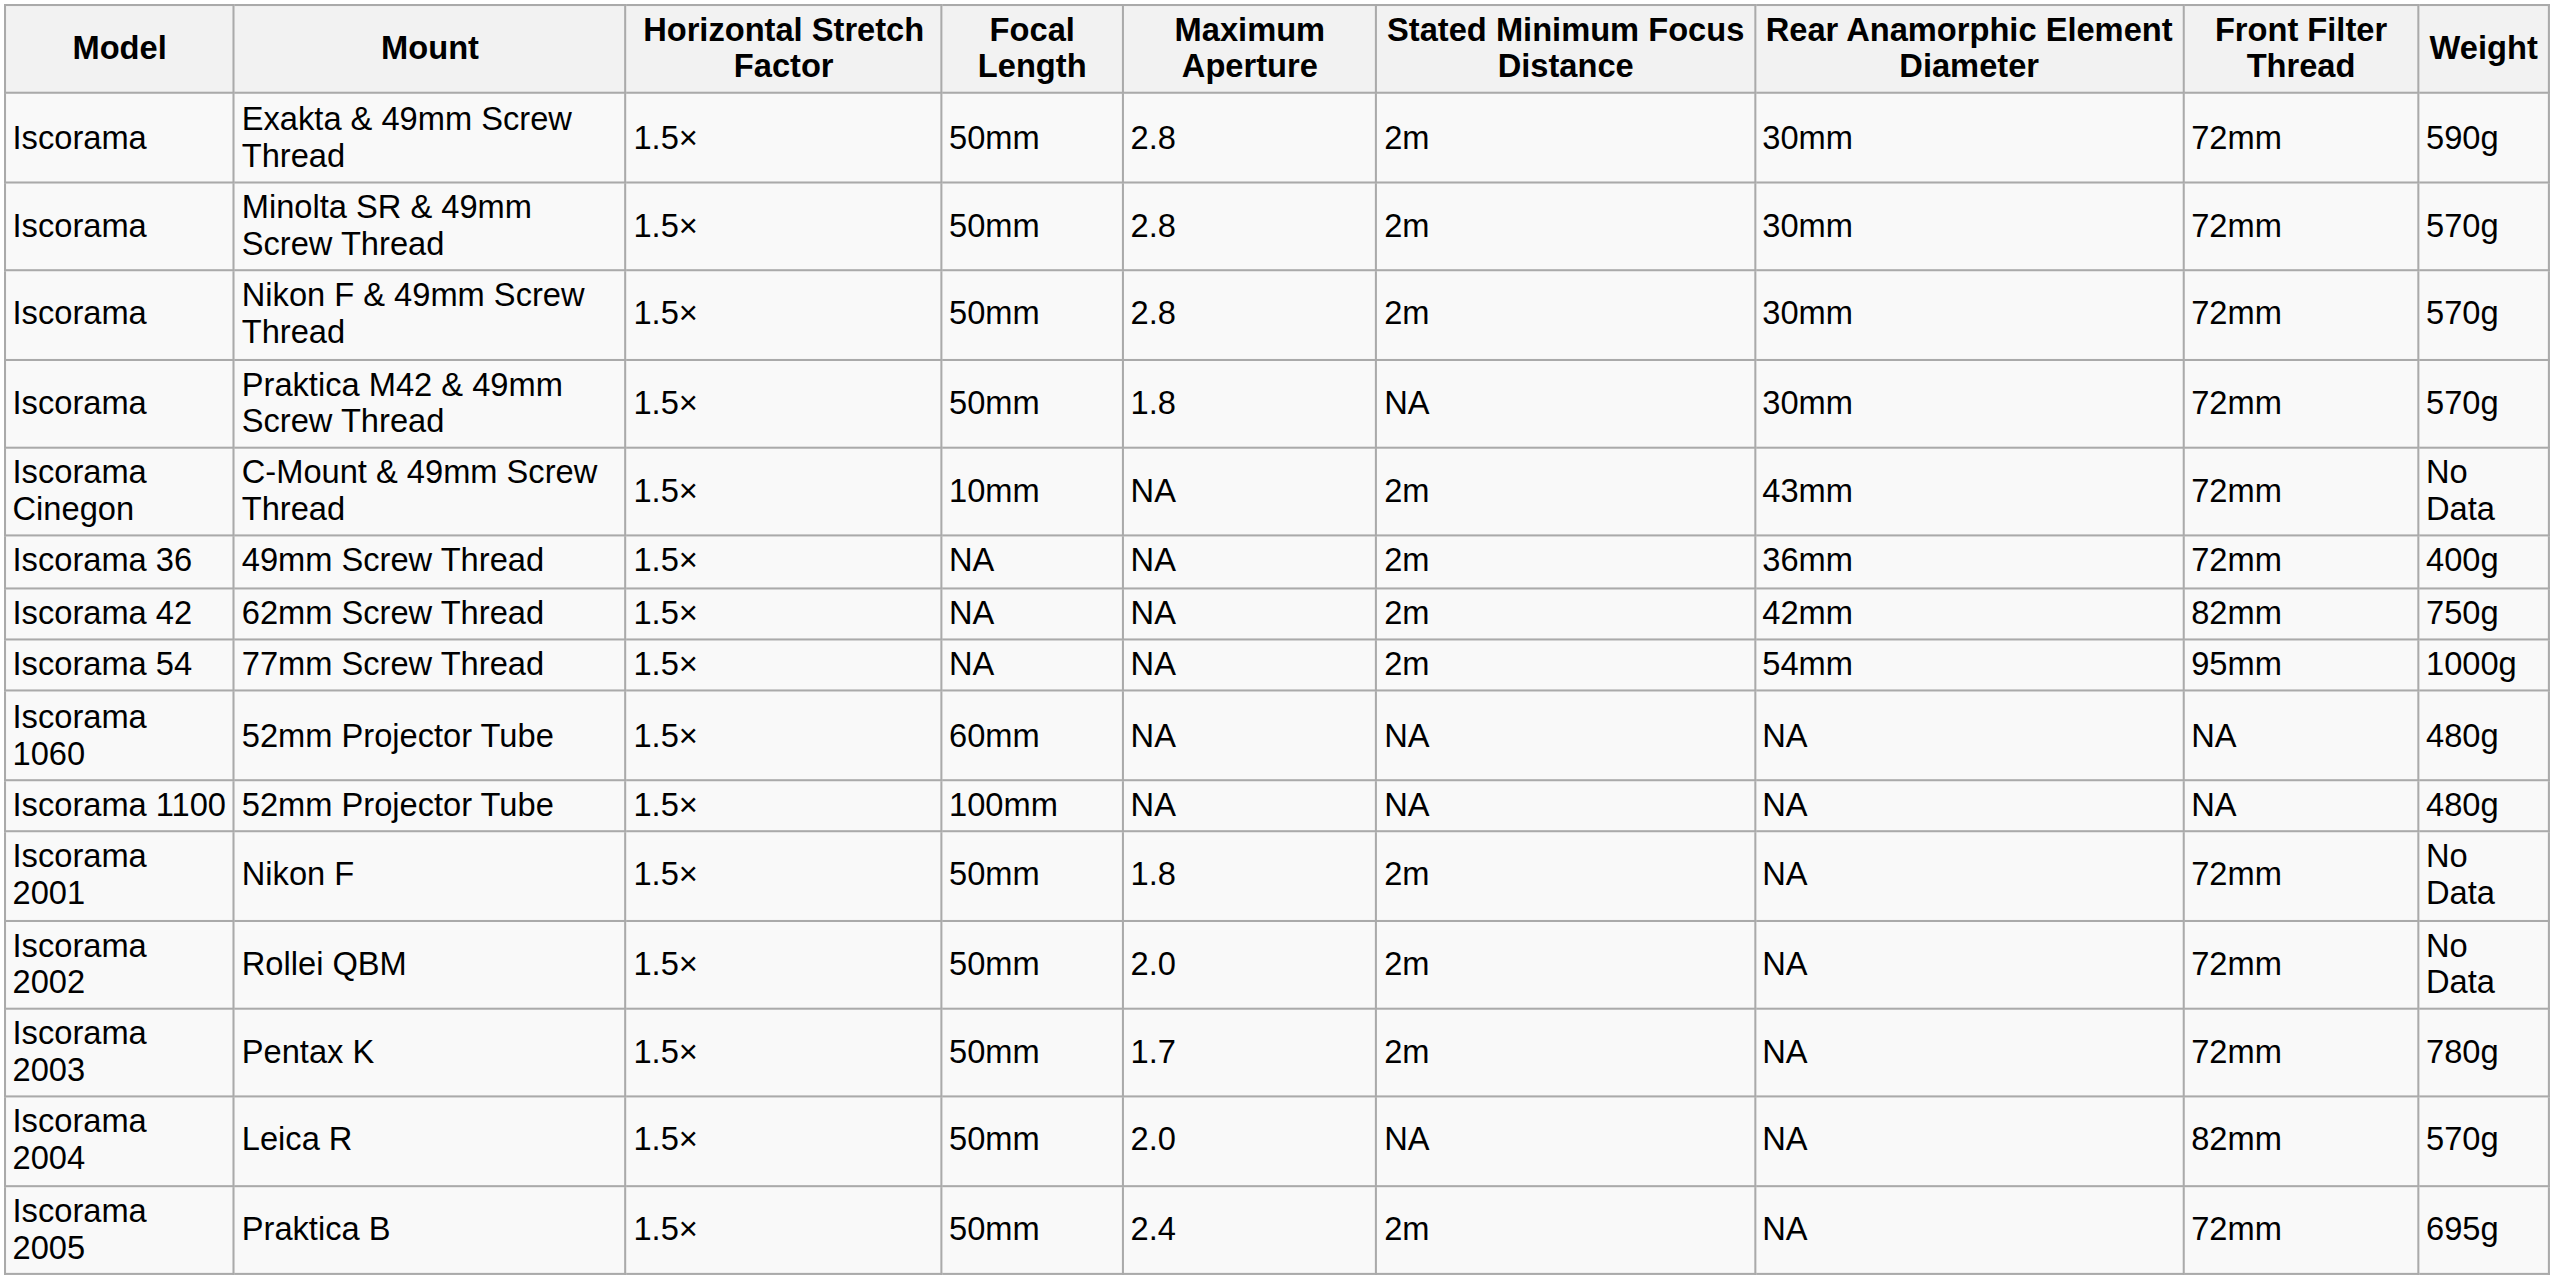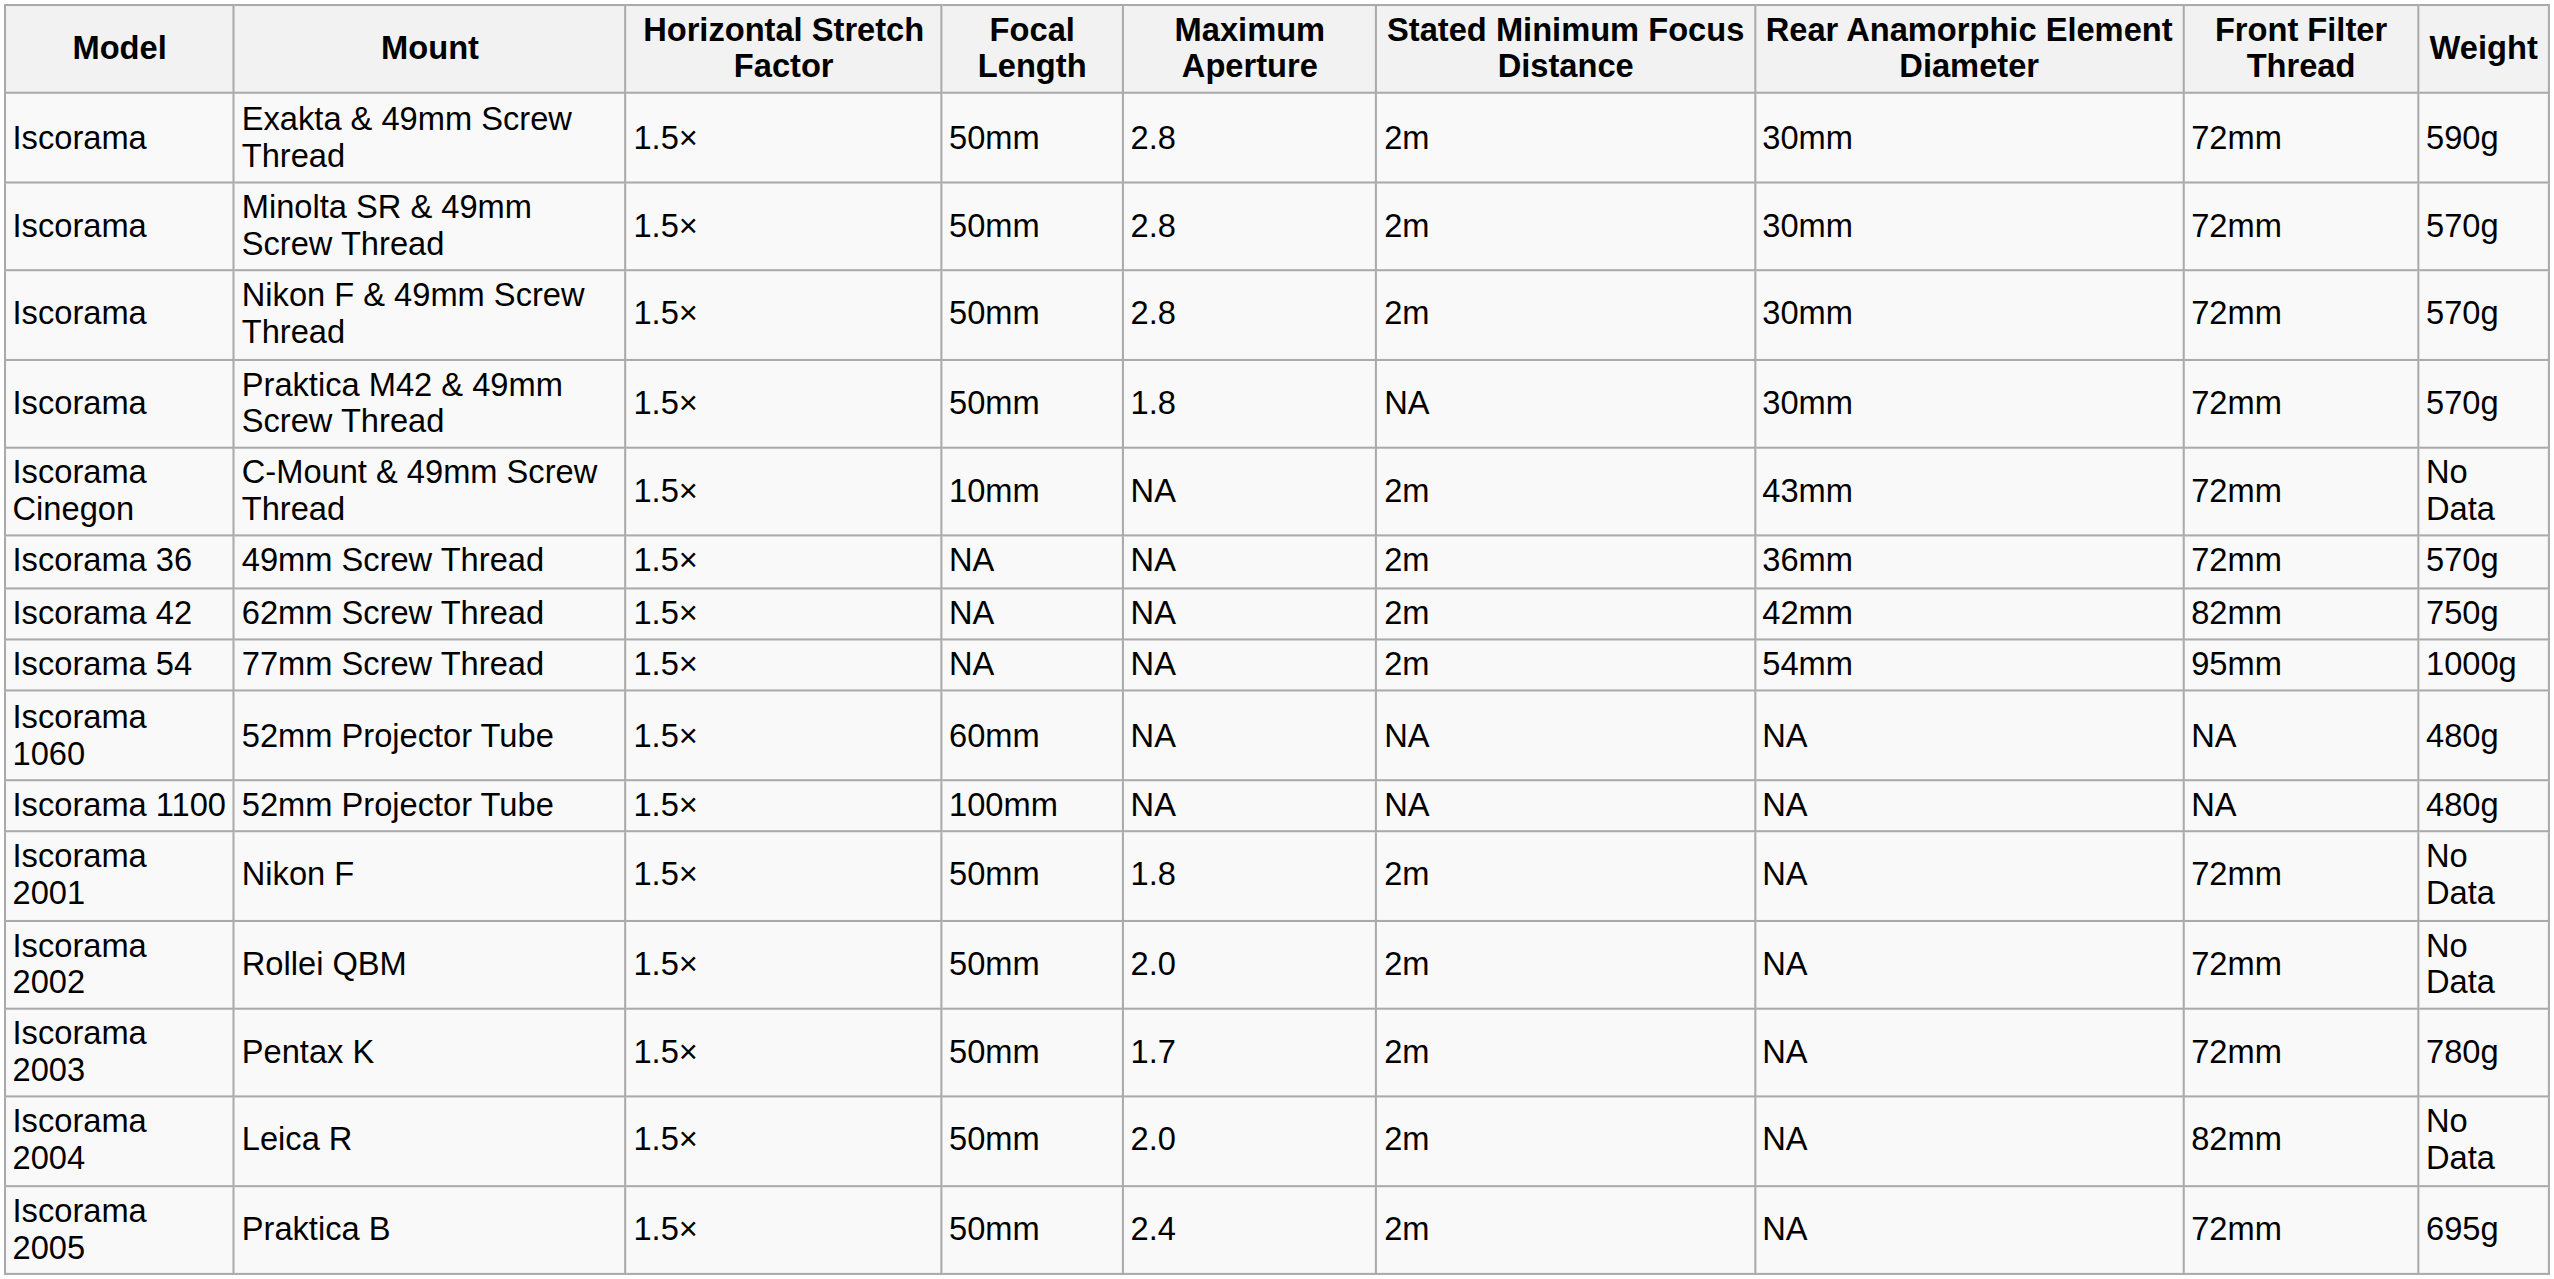 <table class="wikitable">
 <tr>
 <th>Model</th>
 <th>Mount</th>
 <th>Horizontal Stretch Factor</th>
 <th>Focal Length</th>
 <th>Maximum Aperture</th>
 <th>Stated Minimum Focus Distance</th>
 <th>Rear Anamorphic Element Diameter</th>
 <th>Front Filter Thread</th>
 <th>Weight</th>
 </tr>
 <tr>
 <td>Iscorama</td>
 <td>Exakta & 49mm Screw Thread</td>
 <td>1.5×</td>
 <td>50mm</td>
 <td>2.8</td>
 <td>2m</td>
 <td>30mm</td>
 <td>72mm</td>
 <td>590g</td>
 </tr>
 <tr>
 <td>Iscorama</td>
 <td>Minolta SR & 49mm Screw Thread</td>
 <td>1.5×</td>
 <td>50mm</td>
 <td>2.8</td>
 <td>2m</td>
 <td>30mm</td>
 <td>72mm</td>
 <td>570g</td>
 </tr>
 <tr>
 <td>Iscorama</td>
 <td>Nikon F & 49mm Screw Thread</td>
 <td>1.5×</td>
 <td>50mm</td>
 <td>2.8</td>
 <td>2m</td>
 <td>30mm</td>
 <td>72mm</td>
 <td>570g</td>
 </tr>
 <tr>
 <td>Iscorama</td>
 <td>Praktica M42 & 49mm Screw Thread</td>
 <td>1.5×</td>
 <td>50mm</td>
 <td>1.8</td>
 <td>NA</td>
 <td>30mm</td>
 <td>72mm</td>
 <td>570g</td>
 </tr>
 <tr>
 <td>Iscorama Cinegon</td>
 <td>C-Mount & 49mm Screw Thread</td>
 <td>1.5×</td>
 <td>10mm</td>
 <td>NA</td>
 <td>2m</td>
 <td>43mm</td>
 <td>72mm</td>
 <td>No Data</td>
 </tr>
 <tr>
 <td>Iscorama 36</td>
 <td>49mm Screw Thread</td>
 <td>1.5×</td>
 <td>NA</td>
 <td>NA</td>
 <td>2m</td>
 <td>36mm</td>
 <td>72mm</td>
-<td>400g</td>
+<td>570g</td>
 </tr>
 <tr>
 <td>Iscorama 42</td>
 <td>62mm Screw Thread</td>
 <td>1.5×</td>
 <td>NA</td>
 <td>NA</td>
 <td>2m</td>
 <td>42mm</td>
 <td>82mm</td>
 <td>750g</td>
 </tr>
 <tr>
 <td>Iscorama 54</td>
 <td>77mm Screw Thread</td>
 <td>1.5×</td>
 <td>NA</td>
 <td>NA</td>
 <td>2m</td>
 <td>54mm</td>
 <td>95mm</td>
 <td>1000g</td>
 </tr>
 <tr>
 <td>Iscorama 1060</td>
 <td>52mm Projector Tube</td>
 <td>1.5×</td>
 <td>60mm</td>
 <td>NA</td>
 <td>NA</td>
 <td>NA</td>
 <td>NA</td>
 <td>480g</td>
 </tr>
 <tr>
 <td>Iscorama 1100</td>
 <td>52mm Projector Tube</td>
 <td>1.5×</td>
 <td>100mm</td>
 <td>NA</td>
 <td>NA</td>
 <td>NA</td>
 <td>NA</td>
 <td>480g</td>
 </tr>
 <tr>
 <td>Iscorama 2001</td>
 <td>Nikon F</td>
 <td>1.5×</td>
 <td>50mm</td>
 <td>1.8</td>
 <td>2m</td>
 <td>NA</td>
 <td>72mm</td>
 <td>No Data</td>
 </tr>
 <tr>
 <td>Iscorama 2002</td>
 <td>Rollei QBM</td>
 <td>1.5×</td>
 <td>50mm</td>
 <td>2.0</td>
 <td>2m</td>
 <td>NA</td>
 <td>72mm</td>
 <td>No Data</td>
 </tr>
 <tr>
 <td>Iscorama 2003</td>
 <td>Pentax K</td>
 <td>1.5×</td>
 <td>50mm</td>
 <td>1.7</td>
 <td>2m</td>
 <td>NA</td>
 <td>72mm</td>
 <td>780g</td>
 </tr>
 <tr>
 <td>Iscorama 2004</td>
 <td>Leica R</td>
 <td>1.5×</td>
 <td>50mm</td>
 <td>2.0</td>
-<td>NA</td>
+<td>2m</td>
 <td>NA</td>
 <td>82mm</td>
-<td>570g</td>
+<td>No Data</td>
 </tr>
 <tr>
 <td>Iscorama 2005</td>
 <td>Praktica B</td>
 <td>1.5×</td>
 <td>50mm</td>
 <td>2.4</td>
 <td>2m</td>
 <td>NA</td>
 <td>72mm</td>
 <td>695g</td>
 </tr>
 </table>
